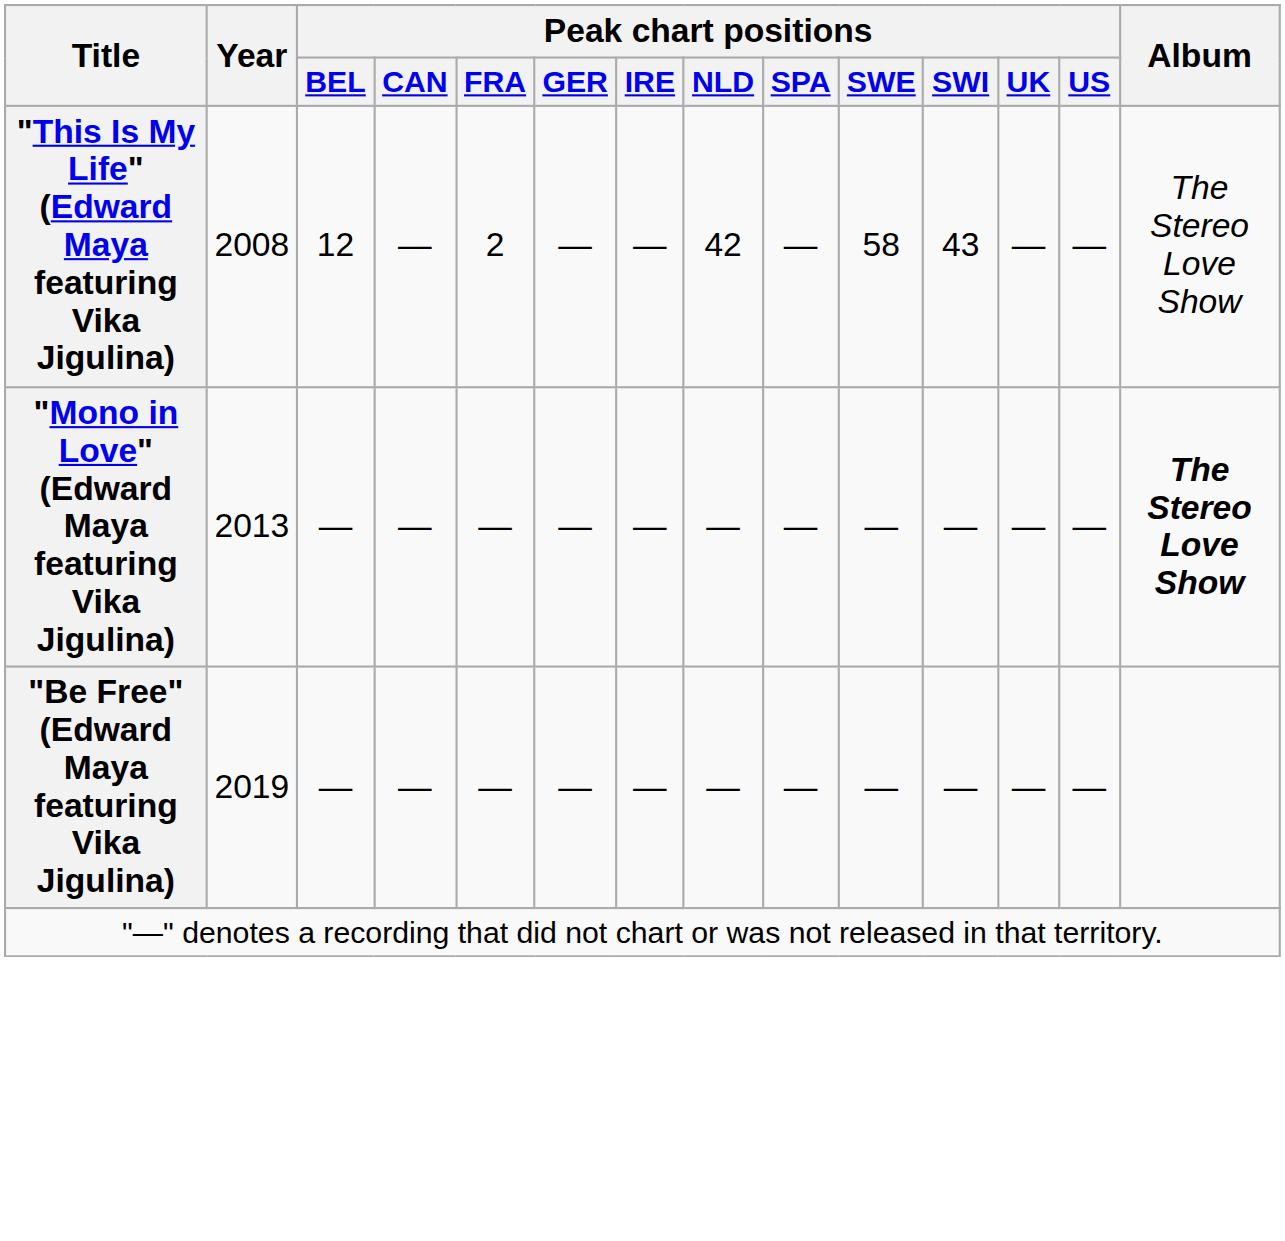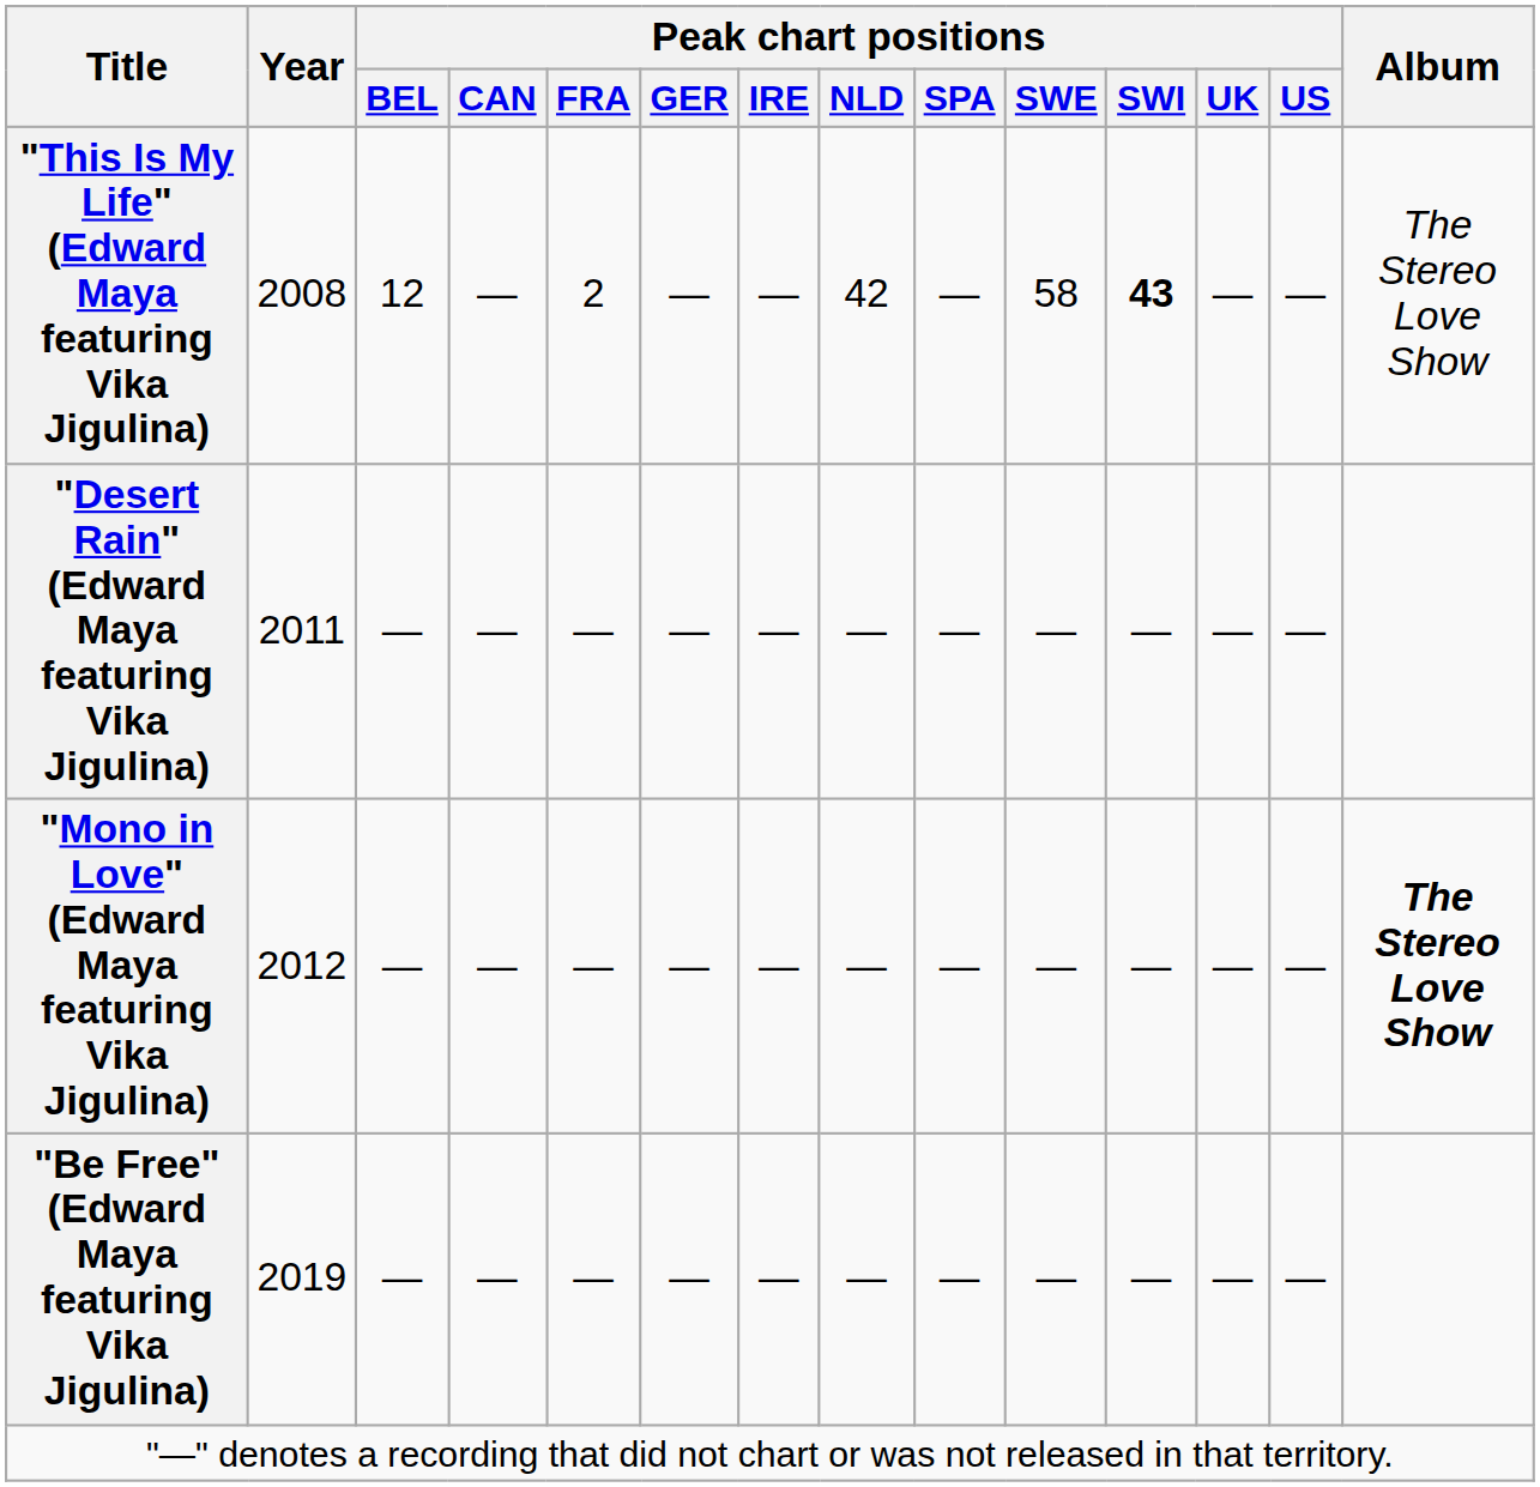 <table class="wikitable plainrowheaders" style="text-align:center;" border="1">
 <tr>
 <th scope="col" rowspan="2" style="width:20em;">Title</th>
 <th scope="col" rowspan="2">Year</th>
 <th scope="col" colspan="11">Peak chart positions</th>
 <th scope="col" rowspan="2" style="width:18em;">Album</th>
 </tr>
 <tr>
 <th style="width:3em;font-size:90%"><a href='#'>BEL</a> <br></th>
 <th style="width:3em;font-size:90%"><a href='#'>CAN</a> <br></th>
 <th style="width:3em;font-size:90%"><a href='#'>FRA</a> <br></th>
 <th style="width:3em;font-size:90%"><a href='#'>GER</a> <br></th>
 <th style="width:3em;font-size:90%"><a href='#'>IRE</a> <br></th>
 <th style="width:3em;font-size:90%"><a href='#'>NLD</a> <br></th>
 <th style="width:3em;font-size:90%"><a href='#'>SPA</a> <br></th>
 <th style="width:3em;font-size:90%"><a href='#'>SWE</a> <br></th>
 <th style="width:3em;font-size:90%"><a href='#'>SWI</a> <br></th>
 <th style="width:3em;font-size:90%"><a href='#'>UK</a> <br></th>
 <th style="width:3em;font-size:90%"><a href='#'>US</a> <br></th>
 </tr>
 <tr>
 <th scope="row">"<a href='#'>This Is My Life</a>" <br><span>(<a href='#'>Edward Maya</a> featuring Vika Jigulina)</span></th>
 <td>2008</td>
 <td>12</td>
 <td>—</td>
 <td>2</td>
 <td>—</td>
 <td>—</td>
 <td>42</td>
 <td>—</td>
 <td>58</td>
-<td>43</td>
+<td><strong>43</strong></td>
 <td>—</td>
 <td>—</td>
 <td><em>The Stereo Love Show</em></td>
 </tr>
 <tr>
+<th scope="row">"<a href='#'>Desert Rain</a>" <br><span>(Edward Maya featuring Vika Jigulina)</span></th>
+<td>2011</td>
+<td>—</td>
+<td>—</td>
+<td>—</td>
+<td>—</td>
+<td>—</td>
+<td>—</td>
+<td>—</td>
+<td>—</td>
+<td>—</td>
+<td>—</td>
+<td>—</td>
+<td></td>
+</tr>
+<tr>
 <th scope="row">"<a href='#'>Mono in Love</a>" <br><span>(Edward Maya featuring Vika Jigulina)</span></th>
-<td>2013</td>
+<td>2012</td>
 <td>—</td>
 <td>—</td>
 <td>—</td>
 <td>—</td>
 <td>—</td>
 <td>—</td>
 <td>—</td>
 <td>—</td>
 <td>—</td>
 <td>—</td>
 <td>—</td>
 <td><strong><em>The Stereo Love Show</em></strong></td>
 </tr>
 <tr>
 <th scope="row">"Be Free" <br><span>(Edward Maya featuring Vika Jigulina)</span></th>
 <td>2019</td>
 <td>—</td>
 <td>—</td>
 <td>—</td>
 <td>—</td>
 <td>—</td>
 <td>—</td>
 <td>—</td>
 <td>—</td>
 <td>—</td>
 <td>—</td>
 <td>—</td>
 <td></td>
 </tr>
 <tr>
 <td colspan="14" style="font-size:90%">"—" denotes a recording that did not chart or was not released in that territory.</td>
 </tr>
 </table>
